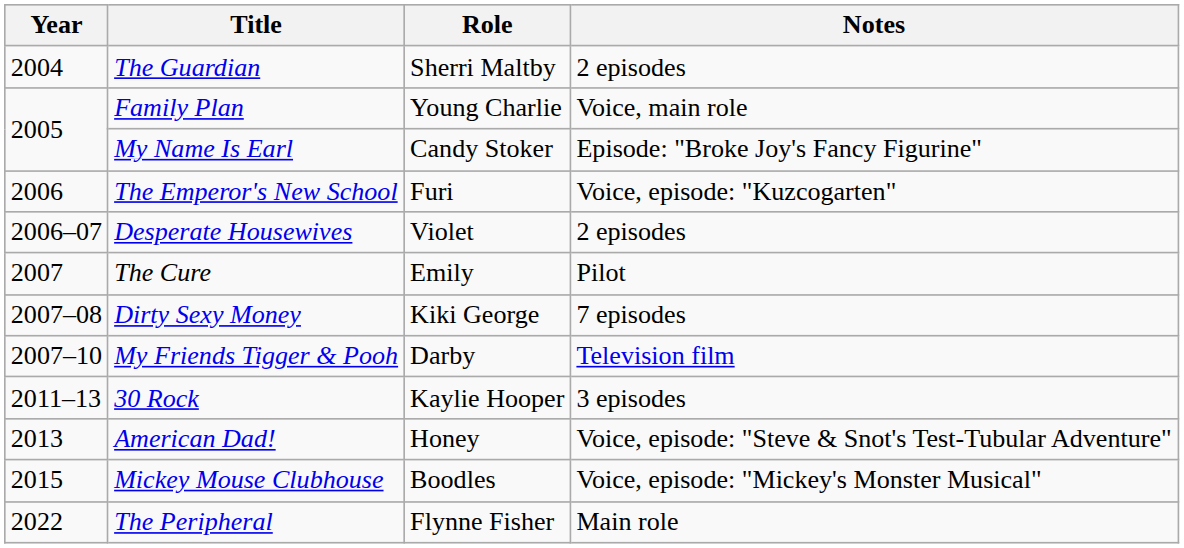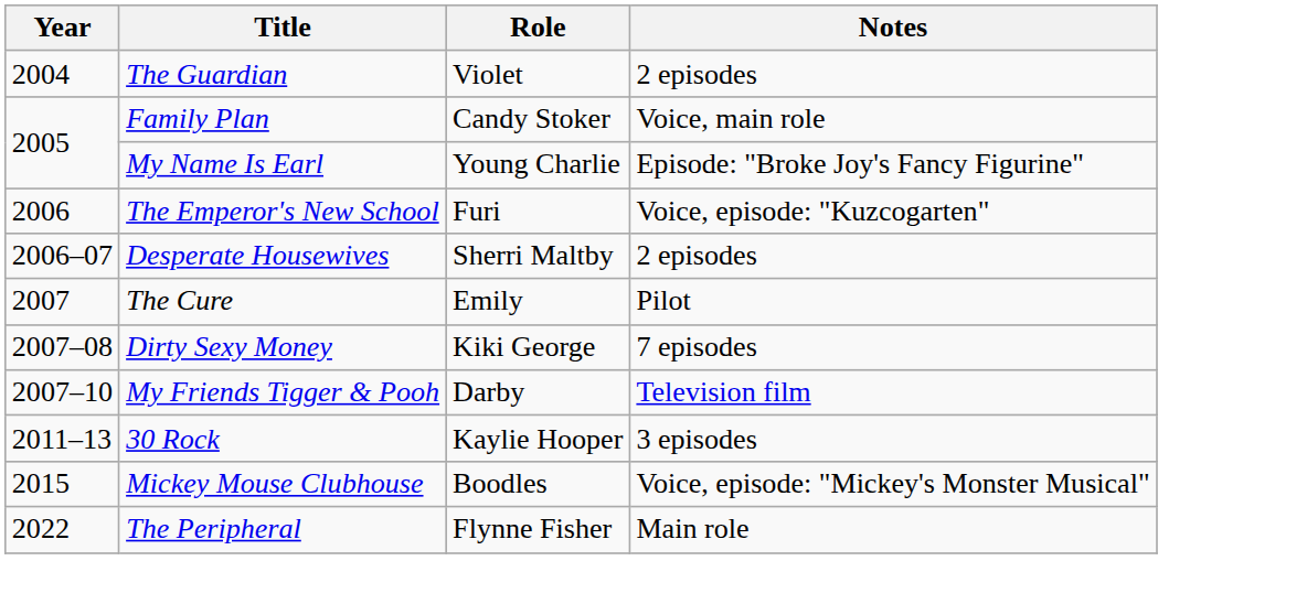 <table class="wikitable sortable">
 <tr>
 <th>Year</th>
 <th>Title</th>
 <th>Role</th>
 <th class="unsortable">Notes</th>
 </tr>
 <tr>
 <td>2004</td>
 <td><em><a href='#'>The Guardian</a></em></td>
-<td>Sherri Maltby</td>
+<td>Violet</td>
 <td>2 episodes</td>
 </tr>
 <tr>
 <td rowspan=2>2005</td>
 <td><em><a href='#'>Family Plan</a></em></td>
-<td>Young Charlie</td>
+<td>Candy Stoker</td>
 <td>Voice, main role</td>
 </tr>
 <tr>
 <td><em><a href='#'>My Name Is Earl</a></em></td>
-<td>Candy Stoker</td>
+<td>Young Charlie</td>
 <td>Episode: "Broke Joy's Fancy Figurine"</td>
 </tr>
 <tr>
 <td>2006</td>
 <td><em><a href='#'>The Emperor's New School</a></em></td>
 <td>Furi</td>
 <td>Voice, episode: "Kuzcogarten"</td>
 </tr>
 <tr>
 <td>2006–07</td>
 <td><em><a href='#'>Desperate Housewives</a></em></td>
-<td>Violet</td>
+<td>Sherri Maltby</td>
 <td>2 episodes</td>
 </tr>
 <tr>
 <td>2007</td>
 <td><em>The Cure</em></td>
 <td>Emily</td>
 <td>Pilot</td>
 </tr>
 <tr>
 <td>2007–08</td>
 <td><em><a href='#'>Dirty Sexy Money</a></em></td>
 <td>Kiki George</td>
 <td>7 episodes</td>
 </tr>
 <tr>
 <td>2007–10</td>
 <td><em><a href='#'>My Friends Tigger & Pooh</a></em></td>
 <td>Darby</td>
 <td><a href='#'>Television film</a></td>
 </tr>
 <tr>
 <td>2011–13</td>
 <td><em><a href='#'>30 Rock</a></em></td>
 <td>Kaylie Hooper</td>
 <td>3 episodes</td>
 </tr>
 <tr>
-<td>2013</td>
-<td><em><a href='#'>American Dad!</a></em></td>
-<td>Honey</td>
-<td>Voice, episode: "Steve & Snot's Test-Tubular Adventure"</td>
-</tr>
-<tr>
 <td>2015</td>
 <td><em><a href='#'>Mickey Mouse Clubhouse</a></em></td>
 <td>Boodles</td>
 <td>Voice, episode: "Mickey's Monster Musical"</td>
 </tr>
 <tr>
 <td>2022</td>
 <td><em><a href='#'>The Peripheral</a></em></td>
 <td>Flynne Fisher</td>
 <td>Main role</td>
 </tr>
 </table>
